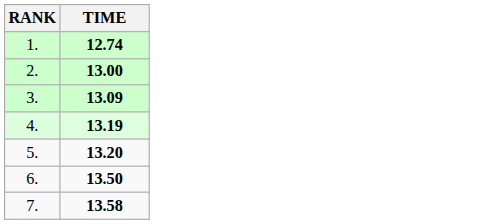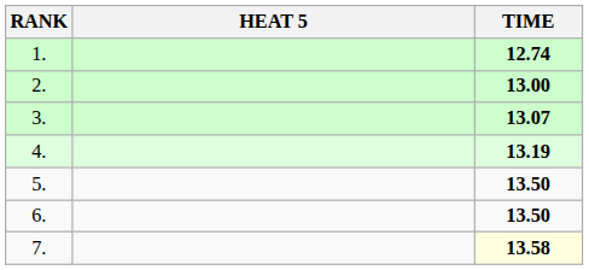 <table class="wikitable" style="border-collapse: collapse; font-size: 90%;">
 <tr>
 <th>RANK</th>
+<th style="width: 20em">HEAT 5</th>
 <th style="width: 5em">TIME</th>
 </tr>
 <tr style="background:#ccffcc;">
 <td align="center">1.</td>
+<td></td>
 <td align="center"><strong>12.74</strong></td>
 </tr>
 <tr style="background:#ccffcc;">
 <td align="center">2.</td>
+<td></td>
 <td align="center"><strong>13.00</strong></td>
 </tr>
 <tr style="background:#ccffcc;">
 <td align="center">3.</td>
-<td align="center"><strong>13.09</strong></td>
+<td></td>
+<td align="center"><strong>13.07</strong></td>
 </tr>
 <tr style="background:#ddffdd;">
 <td align="center">4.</td>
+<td></td>
 <td align="center"><strong>13.19</strong></td>
 </tr>
 <tr>
 <td align="center">5.</td>
-<td align="center"><strong>13.20</strong></td>
+<td></td>
+<td align="center"><strong>13.50</strong></td>
 </tr>
 <tr>
 <td align="center">6.</td>
+<td></td>
 <td align="center"><strong>13.50</strong></td>
 </tr>
 <tr>
 <td align="center">7.</td>
-<td align="center"><strong>13.58</strong></td>
+<td></td>
+<td align="center" style="background: lightyellow;"><strong>13.58</strong></td>
 </tr>
 </table>
